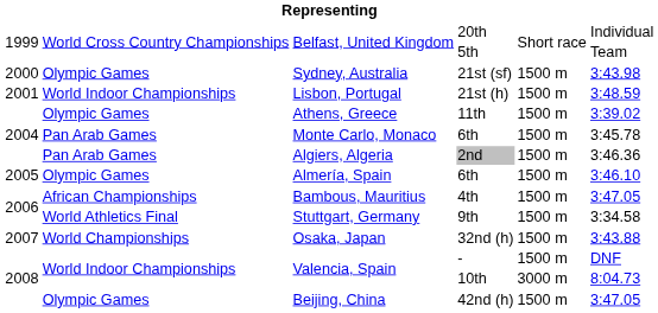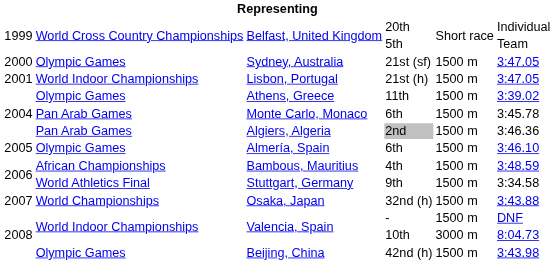 <table>
 <tr>
 <th colspan="6">Representing </th>
 </tr>
 <tr>
 <td rowspan=2>1999</td>
 <td rowspan=2><a href='#'>World Cross Country Championships</a></td>
 <td rowspan=2><a href='#'>Belfast, United Kingdom</a></td>
 <td>20th</td>
 <td rowspan=2>Short race</td>
 <td>Individual</td>
 </tr>
 <tr>
 <td>5th</td>
 <td>Team</td>
 </tr>
 <tr>
 <td>2000</td>
 <td><a href='#'>Olympic Games</a></td>
 <td><a href='#'>Sydney, Australia</a></td>
 <td>21st (sf)</td>
 <td>1500 m</td>
-<td><a href='#'>3:43.98</a></td>
+<td><a href='#'>3:47.05</a></td>
 </tr>
 <tr>
 <td>2001</td>
 <td><a href='#'>World Indoor Championships</a></td>
 <td><a href='#'>Lisbon, Portugal</a></td>
 <td>21st (h)</td>
 <td>1500 m</td>
-<td><a href='#'>3:48.59</a></td>
+<td><a href='#'>3:47.05</a></td>
 </tr>
 <tr>
 <td rowspan=3>2004</td>
 <td><a href='#'>Olympic Games</a></td>
 <td><a href='#'>Athens, Greece</a></td>
 <td>11th</td>
 <td>1500 m</td>
 <td><a href='#'>3:39.02</a></td>
 </tr>
 <tr>
 <td><a href='#'>Pan Arab Games</a></td>
 <td><a href='#'>Monte Carlo, Monaco</a></td>
 <td>6th</td>
 <td>1500 m</td>
 <td>3:45.78</td>
 </tr>
 <tr>
 <td><a href='#'>Pan Arab Games</a></td>
 <td><a href='#'>Algiers, Algeria</a></td>
 <td bgcolor=silver>2nd</td>
 <td>1500 m</td>
 <td>3:46.36</td>
 </tr>
 <tr>
 <td>2005</td>
 <td><a href='#'>Olympic Games</a></td>
 <td><a href='#'>Almería, Spain</a></td>
 <td>6th</td>
 <td>1500 m</td>
 <td><a href='#'>3:46.10</a></td>
 </tr>
 <tr>
 <td rowspan=2>2006</td>
 <td><a href='#'>African Championships</a></td>
 <td><a href='#'>Bambous, Mauritius</a></td>
 <td>4th</td>
 <td>1500 m</td>
-<td><a href='#'>3:47.05</a></td>
+<td><a href='#'>3:48.59</a></td>
 </tr>
 <tr>
 <td><a href='#'>World Athletics Final</a></td>
 <td><a href='#'>Stuttgart, Germany</a></td>
 <td>9th</td>
 <td>1500 m</td>
 <td>3:34.58</td>
 </tr>
 <tr>
 <td>2007</td>
 <td><a href='#'>World Championships</a></td>
 <td><a href='#'>Osaka, Japan</a></td>
 <td>32nd (h)</td>
 <td>1500 m</td>
 <td><a href='#'>3:43.88</a></td>
 </tr>
 <tr>
 <td rowspan=3>2008</td>
 <td rowspan=2><a href='#'>World Indoor Championships</a></td>
 <td rowspan=2><a href='#'>Valencia, Spain</a></td>
 <td>-</td>
 <td>1500 m</td>
 <td><a href='#'>DNF</a></td>
 </tr>
 <tr>
 <td>10th</td>
 <td>3000 m</td>
 <td><a href='#'>8:04.73</a></td>
 </tr>
 <tr>
 <td><a href='#'>Olympic Games</a></td>
 <td><a href='#'>Beijing, China</a></td>
 <td>42nd (h)</td>
 <td>1500 m</td>
-<td><a href='#'>3:47.05</a></td>
+<td><a href='#'>3:43.98</a></td>
 </tr>
 </table>
